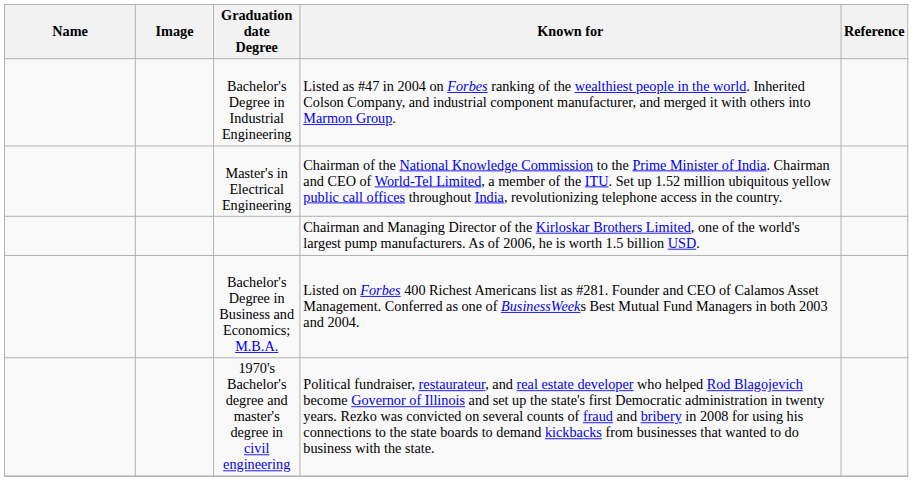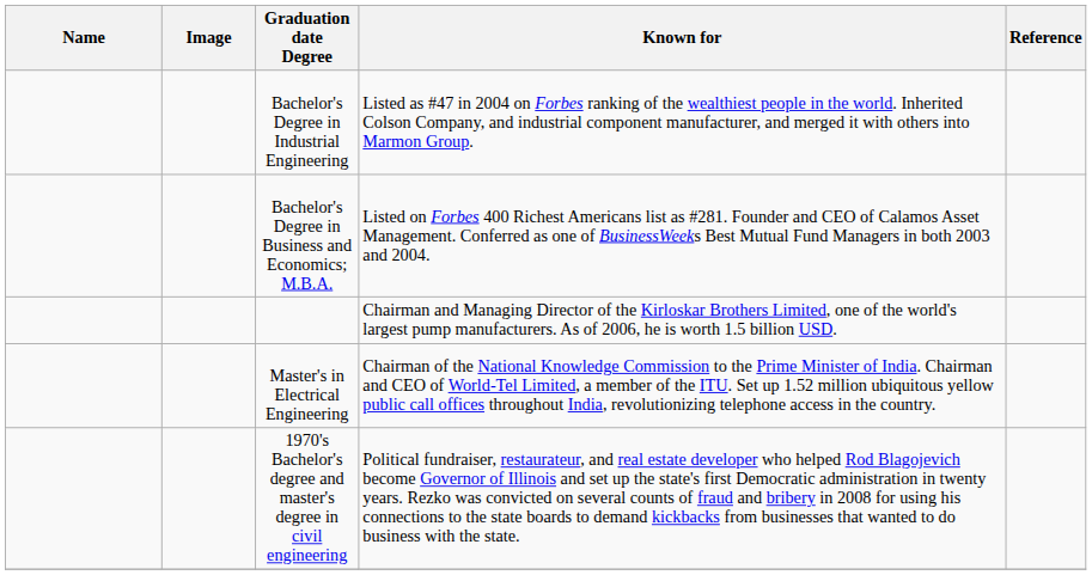 <table class="wikitable sortable">
 <tr>
 <th scope="col" width="140">Name</th>
 <th scope="col" width="80" class="unsortable">Image</th>
 <th scope="col" width="90">Graduation date<br>Degree</th>
 <th scope="col" width="600" class="unsortable">Known for</th>
 <th scope="col" width="30" class="unsortable">Reference</th>
 </tr>
 <tr>
 <td></td>
 <td></td>
 <td align=center><br> Bachelor's Degree in Industrial Engineering</td>
 <td>Listed as #47 in 2004 on <em><a href='#'>Forbes</a></em> ranking of the <a href='#'>wealthiest people in the world</a>. Inherited Colson Company, and industrial component manufacturer, and merged it with others into <a href='#'>Marmon Group</a>.</td>
 <td align="center"></td>
 </tr>
 <tr>
 <td></td>
 <td></td>
-<td align=center><br>Master's in Electrical Engineering</td>
-<td>Chairman of the <a href='#'>National Knowledge Commission</a> to the <a href='#'>Prime Minister of India</a>. Chairman and CEO of <a href='#'>World-Tel Limited</a>, a member of the <a href='#'>ITU</a>. Set up 1.52 million ubiquitous yellow <a href='#'>public call offices</a> throughout <a href='#'>India</a>, revolutionizing telephone access in the country.</td>
+<td align=center><br>Bachelor's Degree in Business and Economics; <br> <a href='#'>M.B.A.</a></td>
+<td>Listed on <em><a href='#'>Forbes</a></em> 400 Richest Americans list as #281. Founder and CEO of Calamos Asset Management. Conferred as one of <em><a href='#'>BusinessWeek</a></em>s Best Mutual Fund Managers in both 2003 and 2004.</td>
 <td align="center"></td>
 </tr>
 <tr>
 <td></td>
 <td></td>
 <td align=center></td>
 <td>Chairman and Managing Director of the <a href='#'>Kirloskar Brothers Limited</a>, one of the world's largest pump manufacturers. As of 2006, he is worth 1.5 billion <a href='#'>USD</a>.</td>
 <td align="center"></td>
 </tr>
 <tr>
 <td></td>
 <td></td>
-<td align=center><br>Bachelor's Degree in Business and Economics; <br> <a href='#'>M.B.A.</a></td>
-<td>Listed on <em><a href='#'>Forbes</a></em> 400 Richest Americans list as #281. Founder and CEO of Calamos Asset Management. Conferred as one of <em><a href='#'>BusinessWeek</a></em>s Best Mutual Fund Managers in both 2003 and 2004.</td>
+<td align=center><br>Master's in Electrical Engineering</td>
+<td>Chairman of the <a href='#'>National Knowledge Commission</a> to the <a href='#'>Prime Minister of India</a>. Chairman and CEO of <a href='#'>World-Tel Limited</a>, a member of the <a href='#'>ITU</a>. Set up 1.52 million ubiquitous yellow <a href='#'>public call offices</a> throughout <a href='#'>India</a>, revolutionizing telephone access in the country.</td>
 <td align="center"></td>
 </tr>
 <tr>
 <td></td>
 <td></td>
 <td align=center>1970's<br>Bachelor's degree and master's degree in <a href='#'>civil engineering</a></td>
 <td>Political fundraiser, <a href='#'>restaurateur</a>, and <a href='#'>real estate developer</a> who helped <a href='#'>Rod Blagojevich</a> become <a href='#'>Governor of Illinois</a> and set up the state's first Democratic administration in twenty years. Rezko was convicted on several counts of <a href='#'>fraud</a> and <a href='#'>bribery</a> in 2008 for using his connections to the state boards to demand <a href='#'>kickbacks</a> from businesses that wanted to do business with the state.</td>
 <td align="center"></td>
 </tr>
 <tr>
 </tr>
 </table>
